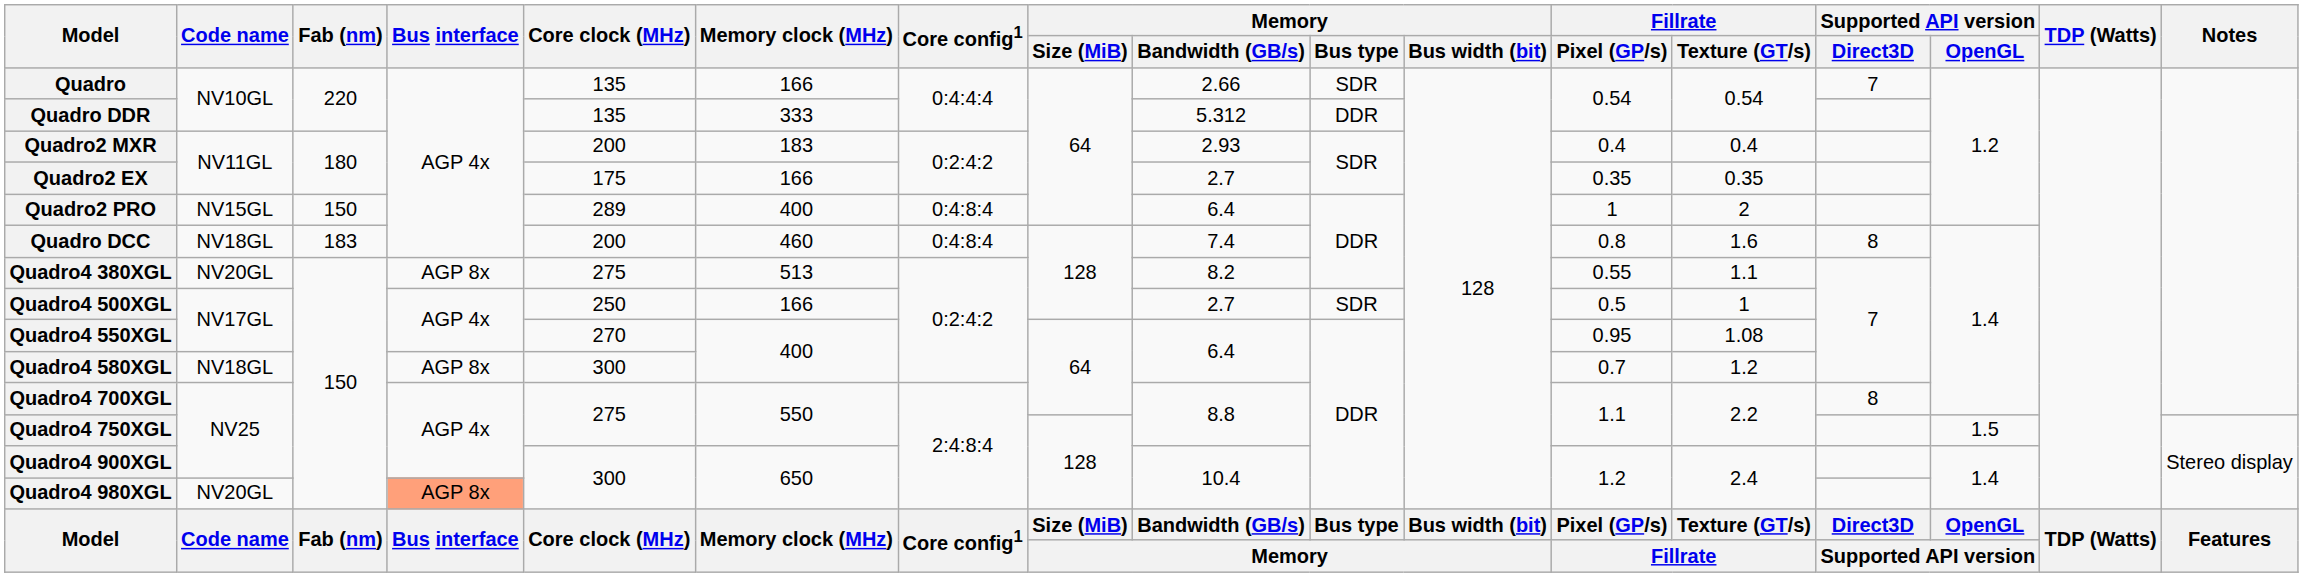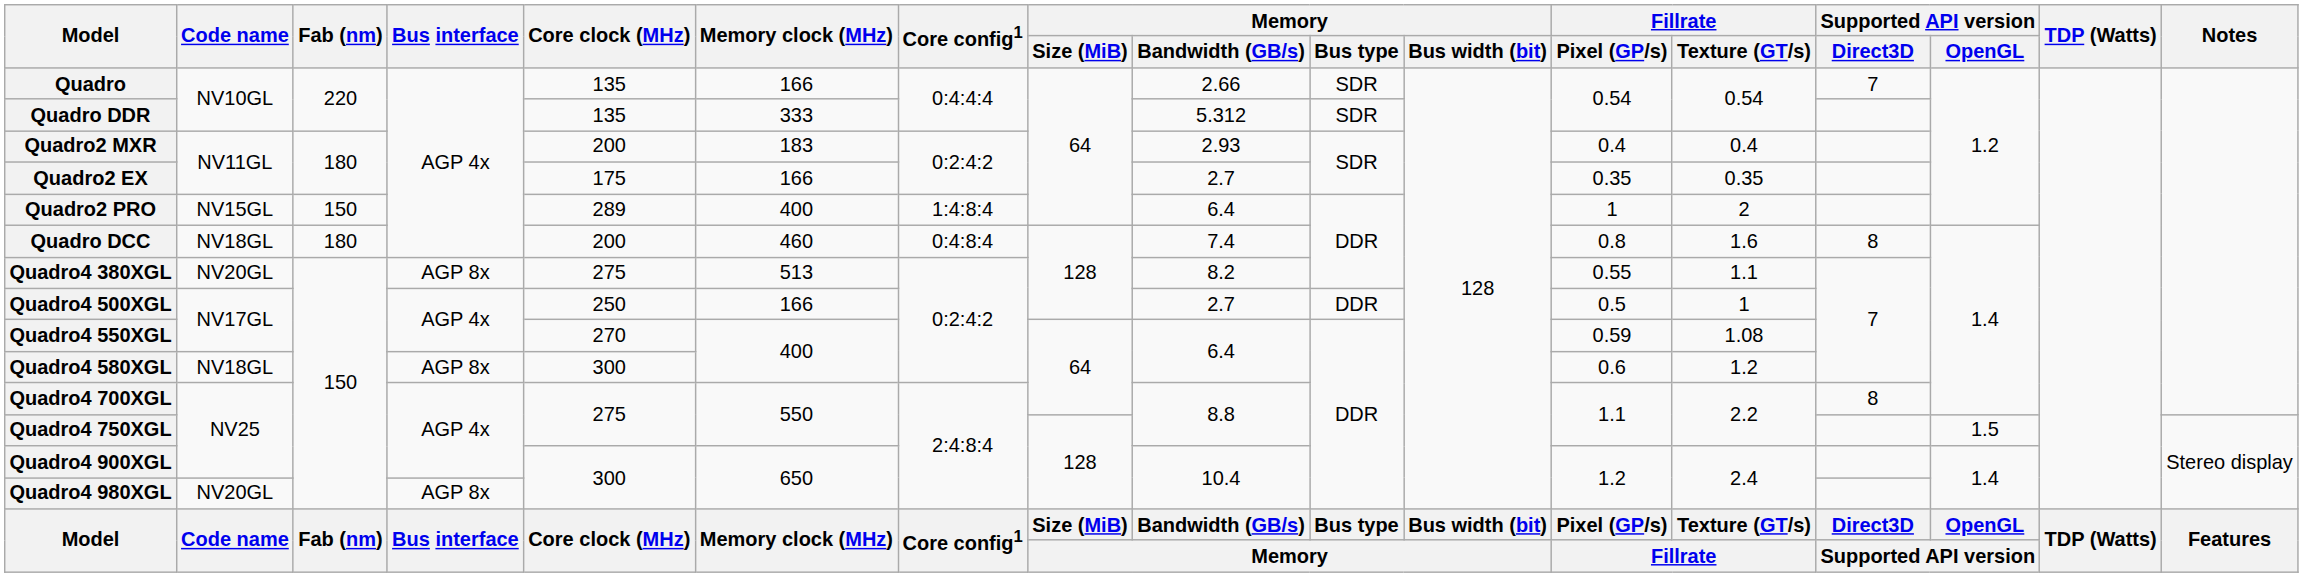 <table class="mw-datatable wikitable sortable sort-under" style="font-size:85%; text-align:center;">
 <tr>
 <th rowspan=2>Model</th>
 <th rowspan=2><a href='#'>Code name</a></th>
 <th rowspan=2>Fab (<a href='#'>nm</a>)</th>
 <th rowspan=2><a href='#'>Bus</a> <a href='#'>interface</a></th>
 <th rowspan=2>Core clock (<a href='#'>MHz</a>)</th>
 <th rowspan=2>Memory clock (<a href='#'>MHz</a>)</th>
 <th rowspan="2">Core config<sup>1</sup></th>
 <th colspan=4>Memory</th>
 <th colspan="2"><a href='#'>Fillrate</a></th>
 <th colspan="2">Supported <a href='#'>API</a> version</th>
 <th rowspan=2><a href='#'>TDP</a> (Watts)</th>
 <th rowspan=2>Notes</th>
 </tr>
 <tr>
 <th>Size (<a href='#'>MiB</a>)</th>
 <th>Bandwidth (<a href='#'>GB/s</a>)</th>
 <th>Bus type</th>
 <th>Bus width (<a href='#'>bit</a>)</th>
 <th>Pixel (<a href='#'>GP</a>/s)</th>
 <th>Texture (<a href='#'>GT</a>/s)</th>
 <th><a href='#'>Direct3D</a></th>
 <th><a href='#'>OpenGL</a></th>
 </tr>
 <tr>
 <th>Quadro</th>
 <td rowspan="2">NV10GL</td>
 <td rowspan="2">220</td>
 <td rowspan="6">AGP 4x</td>
 <td>135</td>
 <td>166</td>
 <td rowspan="2">0:4:4:4</td>
 <td rowspan="5">64</td>
 <td>2.66</td>
 <td>SDR</td>
 <td rowspan="14">128</td>
 <td rowspan="2">0.54</td>
 <td rowspan="2">0.54</td>
 <td>7</td>
 <td rowspan="5">1.2</td>
 <td rowspan="14"></td>
 <td rowspan="11"></td>
 </tr>
 <tr>
 <th>Quadro DDR</th>
 <td>135</td>
 <td>333</td>
 <td>5.312</td>
-<td>DDR</td>
+<td>SDR</td>
 <td></td>
 </tr>
 <tr>
 <th>Quadro2 MXR</th>
 <td rowspan="2">NV11GL</td>
 <td rowspan="2">180</td>
 <td>200</td>
 <td>183</td>
 <td rowspan="2">0:2:4:2</td>
 <td>2.93</td>
 <td rowspan="2">SDR</td>
 <td>0.4</td>
 <td>0.4</td>
 <td></td>
 </tr>
 <tr>
 <th>Quadro2 EX</th>
 <td>175</td>
 <td>166</td>
 <td>2.7</td>
 <td>0.35</td>
 <td>0.35</td>
 <td></td>
 </tr>
 <tr>
 <th>Quadro2 PRO</th>
 <td>NV15GL</td>
 <td>150</td>
 <td>289</td>
 <td>400</td>
-<td>0:4:8:4</td>
+<td>1:4:8:4</td>
 <td>6.4</td>
 <td rowspan="3">DDR</td>
 <td>1</td>
 <td>2</td>
 <td></td>
 </tr>
 <tr>
 <th>Quadro DCC</th>
 <td>NV18GL</td>
-<td>183</td>
+<td>180</td>
 <td>200</td>
 <td>460</td>
 <td>0:4:8:4</td>
 <td rowspan="3">128</td>
 <td>7.4</td>
 <td>0.8</td>
 <td>1.6</td>
 <td>8</td>
 <td rowspan="6">1.4</td>
 </tr>
 <tr>
 <th>Quadro4 380XGL</th>
 <td>NV20GL</td>
 <td rowspan="8">150</td>
 <td>AGP 8x</td>
 <td>275</td>
 <td>513</td>
 <td rowspan="4">0:2:4:2</td>
 <td>8.2</td>
 <td>0.55</td>
 <td>1.1</td>
 <td rowspan="4">7</td>
 </tr>
 <tr>
 <th>Quadro4 500XGL</th>
 <td rowspan="2">NV17GL</td>
 <td rowspan="2">AGP 4x</td>
 <td>250</td>
 <td>166</td>
 <td>2.7</td>
-<td>SDR</td>
+<td>DDR</td>
 <td>0.5</td>
 <td>1</td>
 </tr>
 <tr>
 <th>Quadro4 550XGL</th>
 <td>270</td>
 <td rowspan="2">400</td>
 <td rowspan="3">64</td>
 <td rowspan="2">6.4</td>
 <td rowspan="6">DDR</td>
-<td>0.95</td>
+<td>0.59</td>
 <td>1.08</td>
 </tr>
 <tr>
 <th>Quadro4 580XGL</th>
 <td>NV18GL</td>
 <td>AGP 8x</td>
 <td>300</td>
-<td>0.7</td>
+<td>0.6</td>
 <td>1.2</td>
 </tr>
 <tr>
 <th>Quadro4 700XGL</th>
 <td rowspan="3">NV25</td>
 <td rowspan="3">AGP 4x</td>
 <td rowspan="2">275</td>
 <td rowspan="2">550</td>
 <td rowspan="4">2:4:8:4</td>
 <td rowspan="2">8.8</td>
 <td rowspan="2">1.1</td>
 <td rowspan="2">2.2</td>
 <td>8</td>
 </tr>
 <tr>
 <th>Quadro4 750XGL</th>
 <td rowspan="3">128</td>
 <td></td>
 <td>1.5</td>
 <td rowspan="3">Stereo display</td>
 </tr>
 <tr>
 <th>Quadro4 900XGL</th>
 <td rowspan="2">300</td>
 <td rowspan="2">650</td>
 <td rowspan="2">10.4</td>
 <td rowspan="2">1.2</td>
 <td rowspan="2">2.4</td>
 <td></td>
 <td rowspan="2">1.4</td>
 </tr>
 <tr>
 <th>Quadro4 980XGL</th>
 <td>NV20GL</td>
-<td style="background: lightsalmon;">AGP 8x</td>
+<td>AGP 8x</td>
 <td></td>
 </tr>
 <tr>
 <th rowspan=2>Model</th>
 <th rowspan=2><a href='#'>Code name</a></th>
 <th rowspan=2>Fab (<a href='#'>nm</a>)</th>
 <th rowspan=2><a href='#'>Bus</a> <a href='#'>interface</a></th>
 <th rowspan=2>Core clock (<a href='#'>MHz</a>)</th>
 <th rowspan=2>Memory clock (<a href='#'>MHz</a>)</th>
 <th rowspan="2">Core config<sup>1</sup></th>
 <th>Size (<a href='#'>MiB</a>)</th>
 <th>Bandwidth (<a href='#'>GB/s</a>)</th>
 <th>Bus type</th>
 <th>Bus width (<a href='#'>bit</a>)</th>
 <th>Pixel (<a href='#'>GP</a>/s)</th>
 <th>Texture (<a href='#'>GT</a>/s)</th>
 <th><a href='#'>Direct3D</a></th>
 <th><a href='#'>OpenGL</a></th>
 <th rowspan=2>TDP (Watts)</th>
 <th rowspan=2>Features</th>
 </tr>
 <tr>
 <th colspan=4>Memory</th>
 <th colspan="2"><a href='#'>Fillrate</a></th>
 <th colspan="2">Supported API version</th>
 </tr>
 </table>
